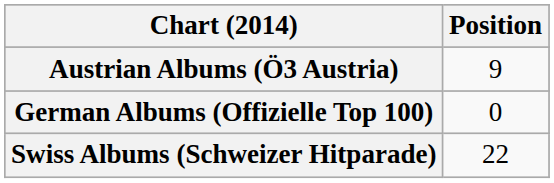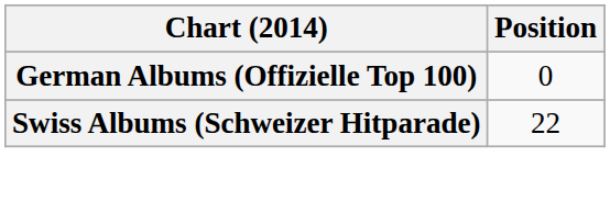 <table class="wikitable sortable plainrowheaders" style="text-align:center">
 <tr>
 <th scope="col">Chart (2014)</th>
 <th scope="col">Position</th>
-</tr>
-<tr>
-<th scope="row">Austrian Albums (Ö3 Austria)</th>
-<td>9</td>
 </tr>
 <tr>
 <th scope="row">German Albums (Offizielle Top 100)</th>
 <td>0</td>
 </tr>
 <tr>
 <th scope="row">Swiss Albums (Schweizer Hitparade)</th>
 <td>22</td>
 </tr>
 </table>
